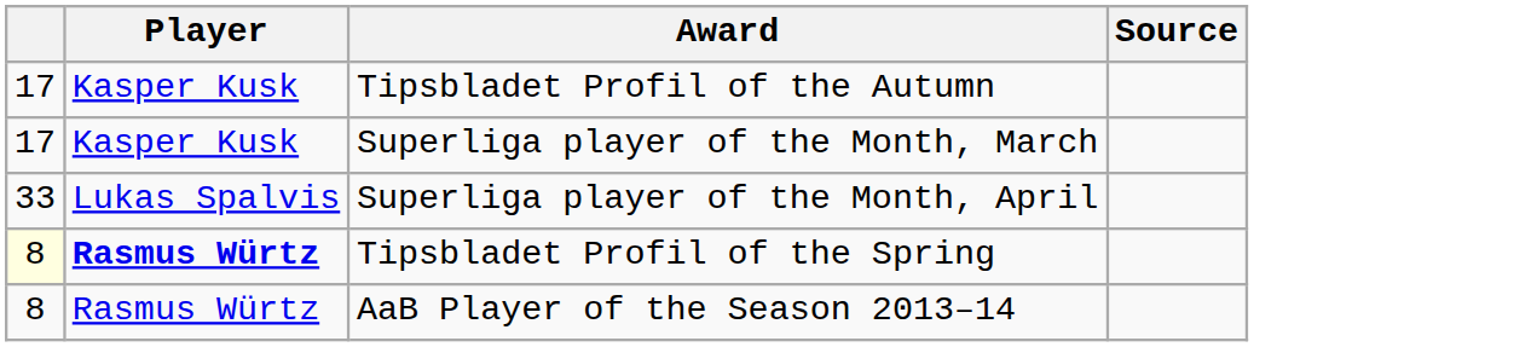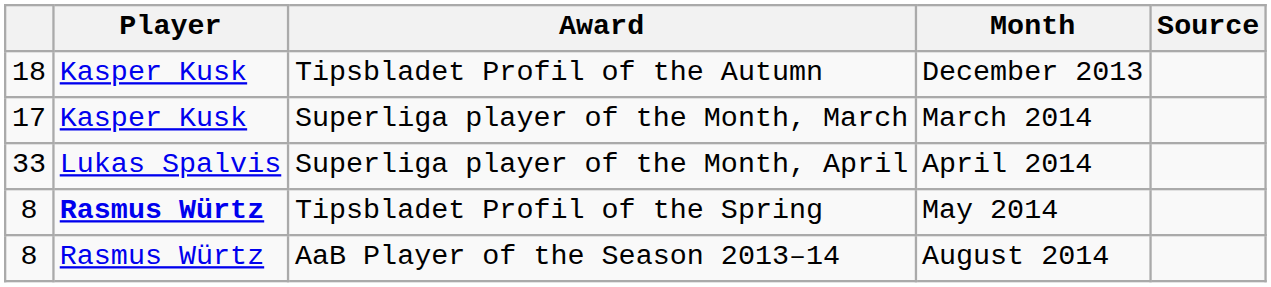 <table class="wikitable sortable" style="text-align:left; font-size:95%;">
 <tr>
 <th></th>
 <th>Player</th>
 <th>Award</th>
+<th>Month</th>
 <th>Source</th>
 </tr>
 <tr>
-<td rowspan="1" align=center>17</td>
+<td rowspan="1" align=center>18</td>
 <td rowspan="1"> <a href='#'>Kasper Kusk</a></td>
 <td>Tipsbladet Profil of the Autumn</td>
+<td>December 2013</td>
 <td></td>
 </tr>
 <tr>
 <td rowspan="1" align=center>17</td>
 <td rowspan="1"> <a href='#'>Kasper Kusk</a></td>
 <td>Superliga player of the Month, March</td>
+<td>March 2014</td>
 <td></td>
 </tr>
 <tr>
 <td rowspan="1" align=center>33</td>
 <td rowspan="1"> <a href='#'>Lukas Spalvis</a></td>
 <td>Superliga player of the Month, April</td>
+<td>April 2014</td>
 <td></td>
 </tr>
 <tr>
-<td rowspan="1" align=center style="background: lightyellow;">8</td>
+<td rowspan="1" align=center>8</td>
 <td rowspan="1"><strong> <a href='#'>Rasmus Würtz</a></strong></td>
 <td>Tipsbladet Profil of the Spring</td>
+<td>May 2014</td>
 <td></td>
 </tr>
 <tr>
 <td rowspan="1" align=center>8</td>
 <td rowspan="1"> <a href='#'>Rasmus Würtz</a></td>
 <td>AaB Player of the Season 2013–14</td>
+<td>August 2014</td>
 <td></td>
 </tr>
 </table>
